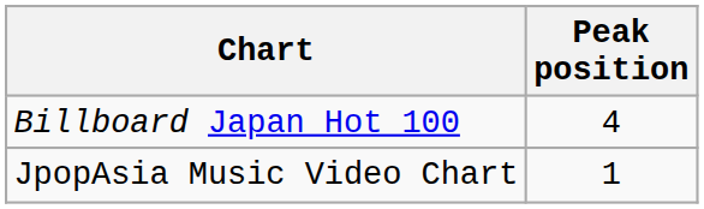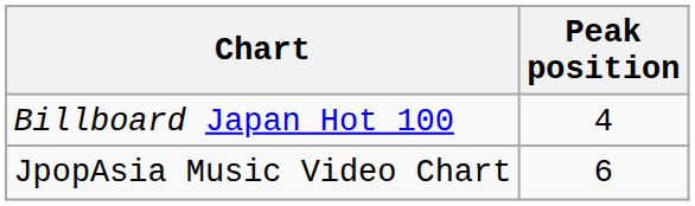 <table class="wikitable sortable">
 <tr>
 <th>Chart</th>
 <th>Peak<br>position</th>
 </tr>
 <tr>
 <td><em>Billboard</em> <a href='#'>Japan Hot 100</a></td>
 <td align="center">4</td>
 </tr>
 <tr>
 <td>JpopAsia Music Video Chart</td>
-<td align="center">1</td>
+<td align="center">6</td>
 </tr>
 </table>
